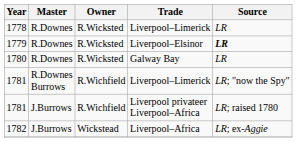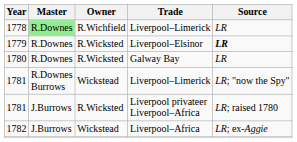 <table class=" wikitable">
 <tr>
 <th>Year</th>
 <th>Master</th>
 <th>Owner</th>
 <th>Trade</th>
 <th>Source</th>
 </tr>
 <tr>
 <td>1778</td>
-<td>R.Downes</td>
-<td>R.Wicksted</td>
+<td style="background: lightgreen;">R.Downes</td>
+<td>R.Wichfield</td>
 <td>Liverpool–Limerick</td>
 <td><em>LR</em></td>
 </tr>
 <tr>
 <td>1779</td>
 <td>R.Downes</td>
 <td>R.Wicksted</td>
 <td>Liverpool–Elsinor</td>
 <td><strong><em>LR</em></strong></td>
 </tr>
 <tr>
 <td>1780</td>
 <td>R.Downes</td>
 <td>R.Wicksted</td>
 <td>Galway Bay</td>
 <td><em>LR</em></td>
 </tr>
 <tr>
 <td>1781</td>
 <td>R.Downes<br>Burrows</td>
-<td>R.Wichfield</td>
+<td>Wickstead</td>
 <td>Liverpool–Limerick</td>
 <td><em>LR</em>; "now the Spy"</td>
 </tr>
 <tr>
 <td>1781</td>
 <td>J.Burrows</td>
-<td>R.Wichfield</td>
+<td>R.Wicksted</td>
 <td>Liverpool privateer<br>Liverpool–Africa</td>
 <td><em>LR</em>; raised 1780</td>
 </tr>
 <tr>
 <td>1782</td>
 <td>J.Burrows</td>
 <td>Wickstead</td>
 <td>Liverpool–Africa</td>
 <td><em>LR</em>; ex-<em>Aggie</em></td>
 </tr>
 <tr>
 </tr>
 </table>
